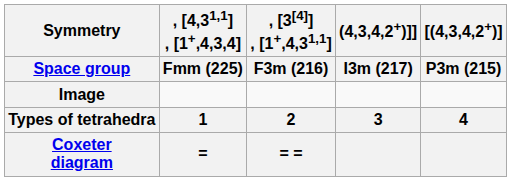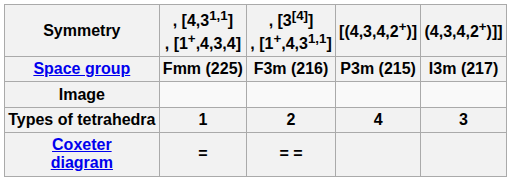 <table class=wikitable>
 <tr>
 <th>Symmetry</th>
 <th>, [4,3<sup>1,1</sup>]<br>, [1<sup>+</sup>,4,3,4]</th>
 <th>, [3<sup>[4]</sup>]<br>, [1<sup>+</sup>,4,3<sup>1,1</sup>]</th>
+<th>[(4,3,4,2<sup>+</sup>)]</th>
 <th>(4,3,4,2<sup>+</sup>)]]</th>
-<th>[(4,3,4,2<sup>+</sup>)]</th>
 </tr>
 <tr>
 <th><a href='#'>Space group</a></th>
 <th>Fmm (225)</th>
 <th>F3m (216)</th>
+<th>P3m (215)</th>
 <th>I3m (217)</th>
-<th>P3m (215)</th>
 </tr>
 <tr>
 <th>Image</th>
 <td></td>
 <td></td>
 <td></td>
 <td></td>
 </tr>
 <tr>
 <th>Types of tetrahedra</th>
 <th>1</th>
 <th>2</th>
+<th>4</th>
 <th>3</th>
-<th>4</th>
 </tr>
 <tr>
 <th><a href='#'>Coxeter<br>diagram</a></th>
 <th> = </th>
 <th> =  = </th>
 <th></th>
 <th></th>
 </tr>
 </table>
